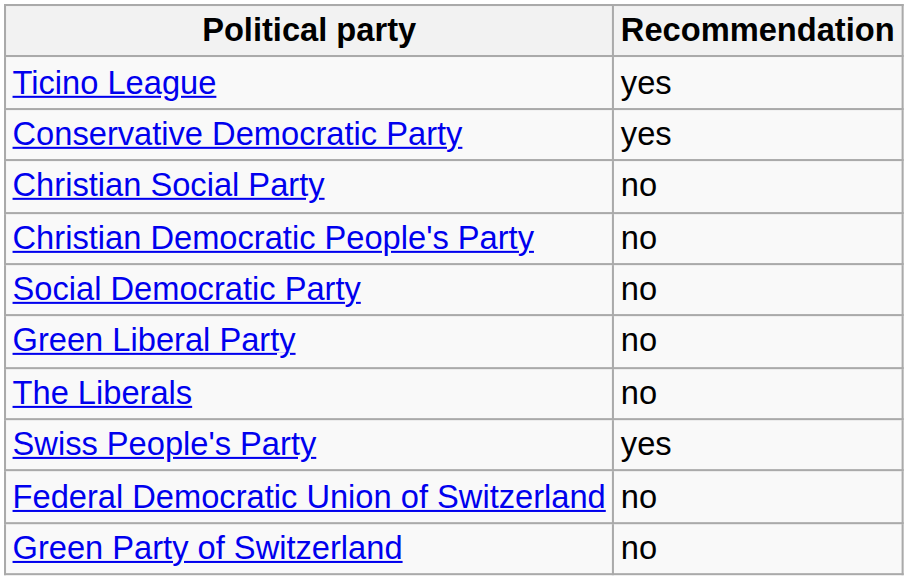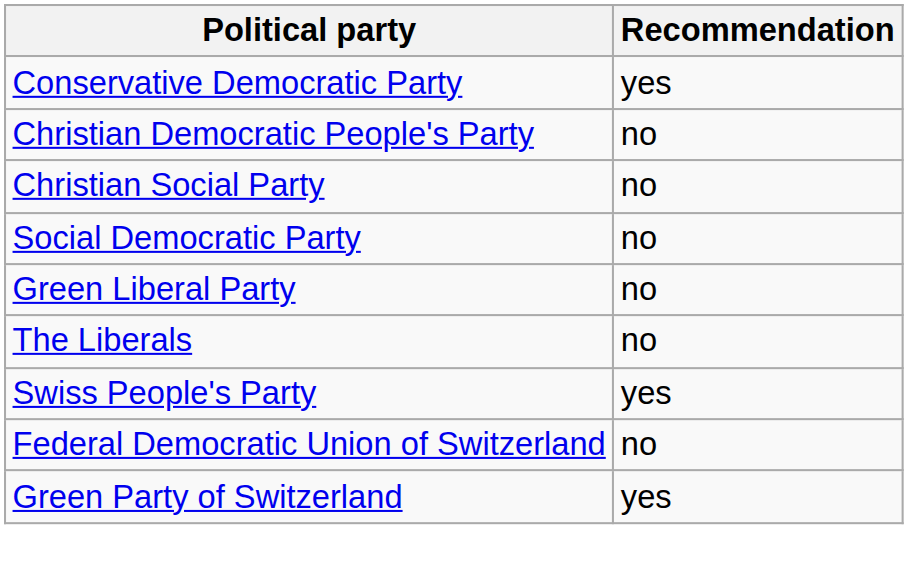 <table class="wikitable">
 <tr>
 <th>Political party</th>
 <th>Recommendation</th>
 </tr>
 <tr>
-<td><a href='#'>Ticino League</a></td>
-<td>yes</td>
-</tr>
-<tr>
 <td><a href='#'>Conservative Democratic Party</a></td>
 <td>yes</td>
 </tr>
 <tr>
-<td><a href='#'>Christian Social Party</a></td>
+<td><a href='#'>Christian Democratic People's Party</a></td>
 <td>no</td>
 </tr>
 <tr>
-<td><a href='#'>Christian Democratic People's Party</a></td>
+<td><a href='#'>Christian Social Party</a></td>
 <td>no</td>
 </tr>
 <tr>
 <td><a href='#'>Social Democratic Party</a></td>
 <td>no</td>
 </tr>
 <tr>
 <td><a href='#'>Green Liberal Party</a></td>
 <td>no</td>
 </tr>
 <tr>
 <td><a href='#'>The Liberals</a></td>
 <td>no</td>
 </tr>
 <tr>
 <td><a href='#'>Swiss People's Party</a></td>
 <td>yes</td>
 </tr>
 <tr>
 <td><a href='#'>Federal Democratic Union of Switzerland</a></td>
 <td>no</td>
 </tr>
 <tr>
 <td><a href='#'>Green Party of Switzerland</a></td>
-<td>no</td>
+<td>yes</td>
 </tr>
 </table>
